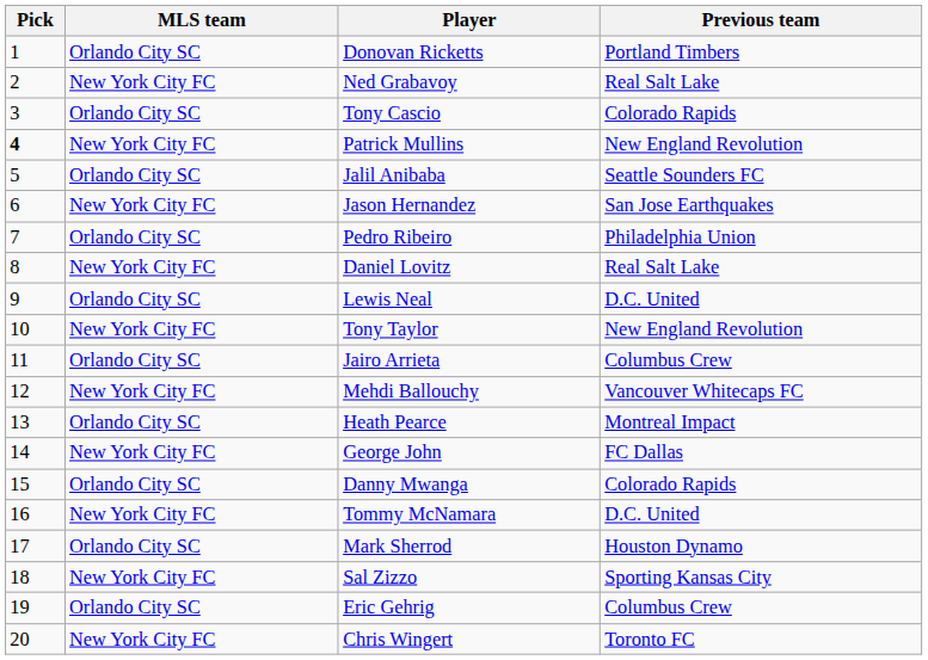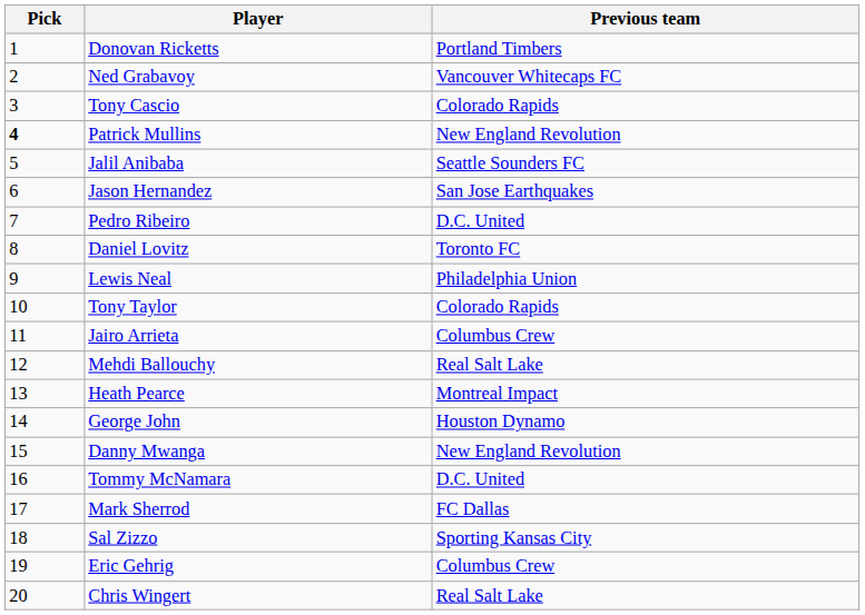 <table class="wikitable sortable">
 <tr>
 <th style="width:5%">Pick</th>
-<th style="width:23%">MLS team</th>
 <th style="width:22%">Player</th>
 <th style="width:27%">Previous team</th>
 </tr>
 <tr>
 <td>1</td>
-<td><a href='#'>Orlando City SC</a></td>
 <td><a href='#'>Donovan Ricketts</a></td>
 <td><a href='#'>Portland Timbers</a></td>
 </tr>
 <tr>
 <td>2</td>
-<td><a href='#'>New York City FC</a></td>
 <td><a href='#'>Ned Grabavoy</a></td>
-<td><a href='#'>Real Salt Lake</a></td>
+<td><a href='#'>Vancouver Whitecaps FC</a></td>
 </tr>
 <tr>
 <td>3</td>
-<td><a href='#'>Orlando City SC</a></td>
 <td><a href='#'>Tony Cascio</a></td>
 <td><a href='#'>Colorado Rapids</a></td>
 </tr>
 <tr>
 <td><strong>4</strong></td>
-<td><a href='#'>New York City FC</a></td>
 <td><a href='#'>Patrick Mullins</a></td>
 <td><a href='#'>New England Revolution</a></td>
 </tr>
 <tr>
 <td>5</td>
-<td><a href='#'>Orlando City SC</a></td>
 <td><a href='#'>Jalil Anibaba</a></td>
 <td><a href='#'>Seattle Sounders FC</a></td>
 </tr>
 <tr>
 <td>6</td>
-<td><a href='#'>New York City FC</a></td>
 <td><a href='#'>Jason Hernandez</a></td>
 <td><a href='#'>San Jose Earthquakes</a></td>
 </tr>
 <tr>
 <td>7</td>
-<td><a href='#'>Orlando City SC</a></td>
 <td><a href='#'>Pedro Ribeiro</a></td>
+<td><a href='#'>D.C. United</a></td>
+</tr>
+<tr>
+<td>8</td>
+<td><a href='#'>Daniel Lovitz</a></td>
+<td><a href='#'>Toronto FC</a></td>
+</tr>
+<tr>
+<td>9</td>
+<td><a href='#'>Lewis Neal</a></td>
 <td><a href='#'>Philadelphia Union</a></td>
 </tr>
 <tr>
-<td>8</td>
-<td><a href='#'>New York City FC</a></td>
-<td><a href='#'>Daniel Lovitz</a></td>
-<td><a href='#'>Real Salt Lake</a></td>
-</tr>
-<tr>
-<td>9</td>
-<td><a href='#'>Orlando City SC</a></td>
-<td><a href='#'>Lewis Neal</a></td>
-<td><a href='#'>D.C. United</a></td>
-</tr>
-<tr>
 <td>10</td>
-<td><a href='#'>New York City FC</a></td>
 <td><a href='#'>Tony Taylor</a></td>
-<td><a href='#'>New England Revolution</a></td>
+<td><a href='#'>Colorado Rapids</a></td>
 </tr>
 <tr>
 <td>11</td>
-<td><a href='#'>Orlando City SC</a></td>
 <td><a href='#'>Jairo Arrieta</a></td>
 <td><a href='#'>Columbus Crew</a></td>
 </tr>
 <tr>
 <td>12</td>
-<td><a href='#'>New York City FC</a></td>
 <td><a href='#'>Mehdi Ballouchy</a></td>
-<td><a href='#'>Vancouver Whitecaps FC</a></td>
+<td><a href='#'>Real Salt Lake</a></td>
 </tr>
 <tr>
 <td>13</td>
-<td><a href='#'>Orlando City SC</a></td>
 <td><a href='#'>Heath Pearce</a></td>
 <td><a href='#'>Montreal Impact</a></td>
 </tr>
 <tr>
 <td>14</td>
-<td><a href='#'>New York City FC</a></td>
 <td><a href='#'>George John</a></td>
-<td><a href='#'>FC Dallas</a></td>
+<td><a href='#'>Houston Dynamo</a></td>
 </tr>
 <tr>
 <td>15</td>
-<td><a href='#'>Orlando City SC</a></td>
 <td><a href='#'>Danny Mwanga</a></td>
-<td><a href='#'>Colorado Rapids</a></td>
+<td><a href='#'>New England Revolution</a></td>
 </tr>
 <tr>
 <td>16</td>
-<td><a href='#'>New York City FC</a></td>
 <td><a href='#'>Tommy McNamara</a></td>
 <td><a href='#'>D.C. United</a></td>
 </tr>
 <tr>
 <td>17</td>
-<td><a href='#'>Orlando City SC</a></td>
 <td><a href='#'>Mark Sherrod</a></td>
-<td><a href='#'>Houston Dynamo</a></td>
+<td><a href='#'>FC Dallas</a></td>
 </tr>
 <tr>
 <td>18</td>
-<td><a href='#'>New York City FC</a></td>
 <td><a href='#'>Sal Zizzo</a></td>
 <td><a href='#'>Sporting Kansas City</a></td>
 </tr>
 <tr>
 <td>19</td>
-<td><a href='#'>Orlando City SC</a></td>
 <td><a href='#'>Eric Gehrig</a></td>
 <td><a href='#'>Columbus Crew</a></td>
 </tr>
 <tr>
 <td>20</td>
-<td><a href='#'>New York City FC</a></td>
 <td><a href='#'>Chris Wingert</a></td>
-<td><a href='#'>Toronto FC</a></td>
+<td><a href='#'>Real Salt Lake</a></td>
 </tr>
 </table>
